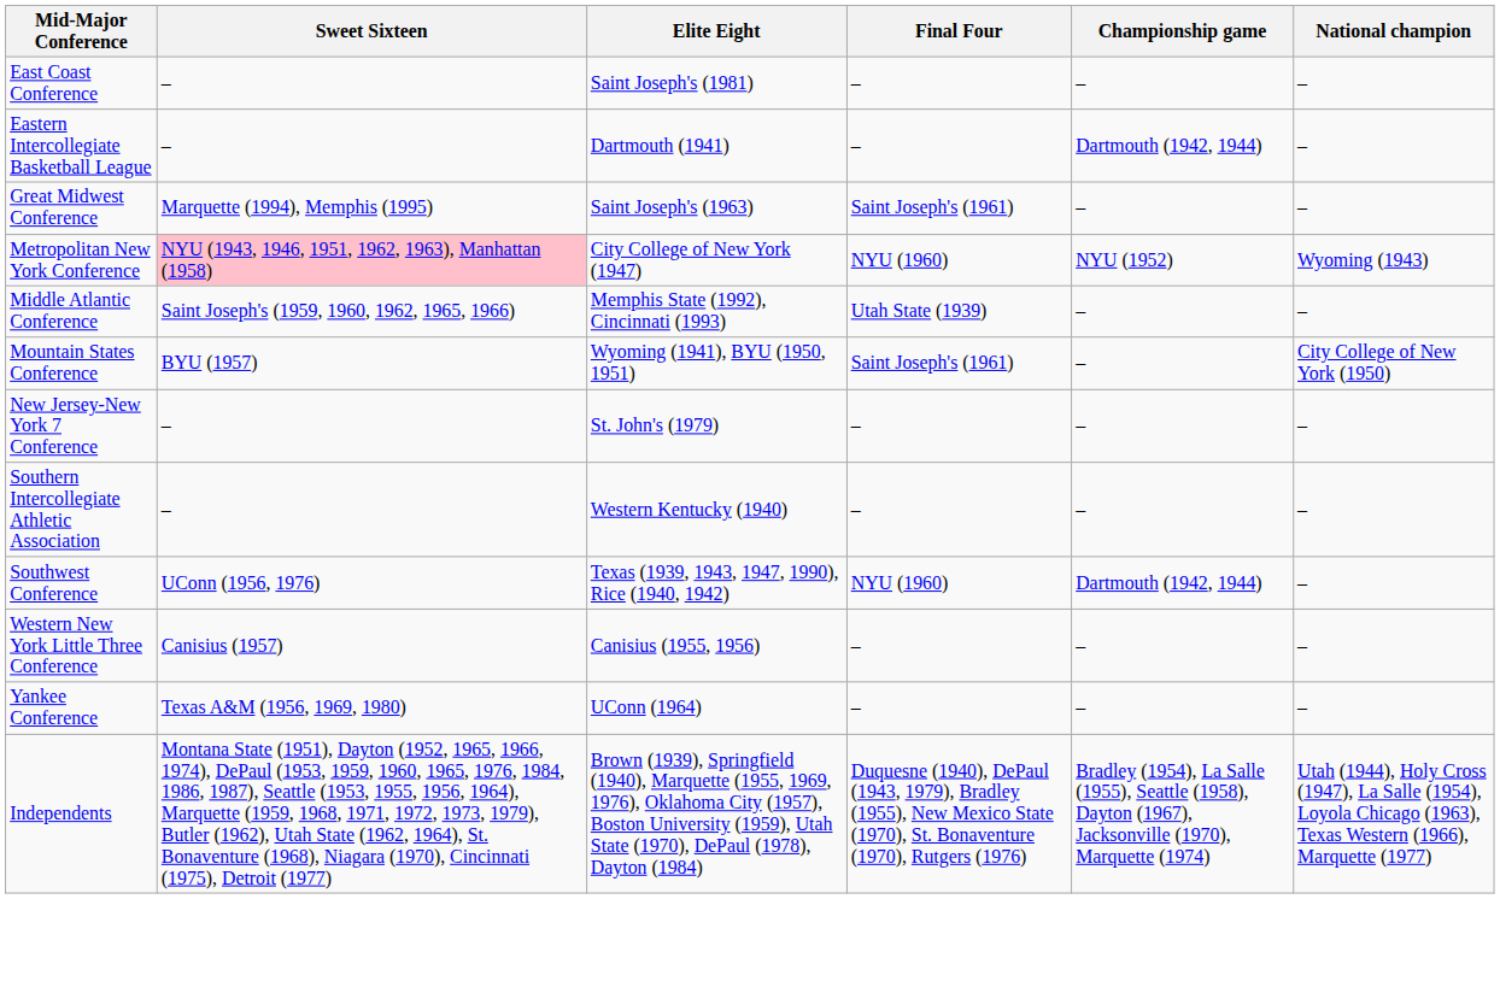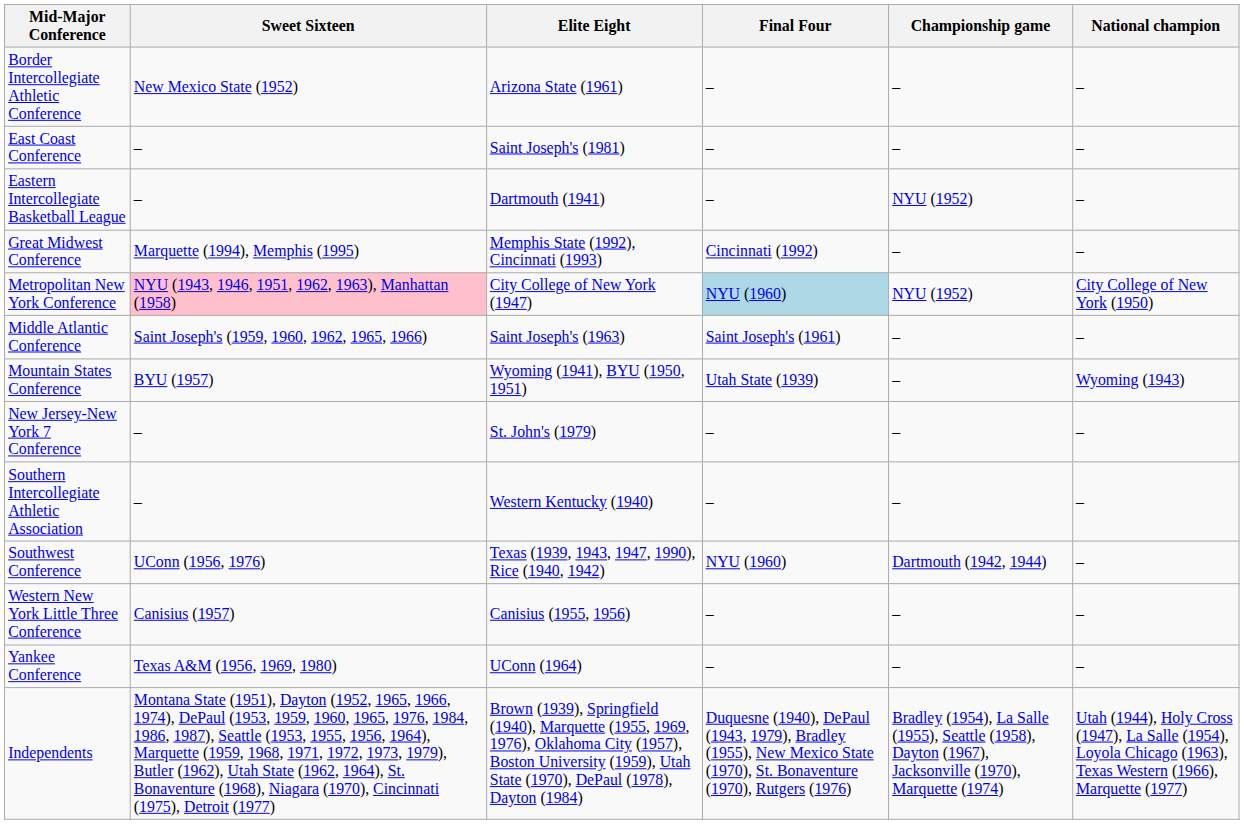 <table class="wikitable">
 <tr>
 <th>Mid-Major Conference</th>
 <th>Sweet Sixteen</th>
 <th>Elite Eight</th>
 <th>Final Four</th>
 <th>Championship game</th>
 <th>National champion</th>
+</tr>
+<tr>
+<td><a href='#'>Border Intercollegiate Athletic Conference</a></td>
+<td><a href='#'>New Mexico State</a> (<a href='#'>1952</a>)</td>
+<td><a href='#'>Arizona State</a> (<a href='#'>1961</a>)</td>
+<td>–</td>
+<td>–</td>
+<td>–</td>
 </tr>
 <tr>
 <td><a href='#'>East Coast Conference</a></td>
 <td>–</td>
 <td><a href='#'>Saint Joseph's</a> (<a href='#'>1981</a>)</td>
 <td>–</td>
 <td>–</td>
 <td>–</td>
 </tr>
 <tr>
 <td><a href='#'>Eastern Intercollegiate Basketball League</a></td>
 <td>–</td>
 <td><a href='#'>Dartmouth</a> (<a href='#'>1941</a>)</td>
 <td>–</td>
-<td><a href='#'>Dartmouth</a> (<a href='#'>1942</a>, <a href='#'>1944</a>)</td>
+<td><a href='#'>NYU</a> (<a href='#'>1952</a>)</td>
 <td>–</td>
 </tr>
 <tr>
 <td><a href='#'>Great Midwest Conference</a></td>
 <td><a href='#'>Marquette</a> (<a href='#'>1994</a>), <a href='#'>Memphis</a> (<a href='#'>1995</a>)</td>
-<td><a href='#'>Saint Joseph's</a> (<a href='#'>1963</a>)</td>
-<td><a href='#'>Saint Joseph's</a> (<a href='#'>1961</a>)</td>
+<td><a href='#'>Memphis State</a> (<a href='#'>1992</a>), <a href='#'>Cincinnati</a> (<a href='#'>1993</a>)</td>
+<td><a href='#'>Cincinnati</a> (<a href='#'>1992</a>)</td>
 <td>–</td>
 <td>–</td>
 </tr>
 <tr>
 <td><a href='#'>Metropolitan New York Conference</a></td>
 <td style="background: pink;"><a href='#'>NYU</a> (<a href='#'>1943</a>, <a href='#'>1946</a>, <a href='#'>1951</a>, <a href='#'>1962</a>, <a href='#'>1963</a>), <a href='#'>Manhattan</a> (<a href='#'>1958</a>)</td>
 <td><a href='#'>City College of New York</a> (<a href='#'>1947</a>)</td>
-<td><a href='#'>NYU</a> (<a href='#'>1960</a>)</td>
+<td style="background: lightblue;"><a href='#'>NYU</a> (<a href='#'>1960</a>)</td>
 <td><a href='#'>NYU</a> (<a href='#'>1952</a>)</td>
-<td><a href='#'>Wyoming</a> (<a href='#'>1943</a>)</td>
+<td><a href='#'>City College of New York</a> (<a href='#'>1950</a>)</td>
 </tr>
 <tr>
 <td><a href='#'>Middle Atlantic Conference</a></td>
 <td><a href='#'>Saint Joseph's</a> (<a href='#'>1959</a>, <a href='#'>1960</a>, <a href='#'>1962</a>, <a href='#'>1965</a>, <a href='#'>1966</a>)</td>
-<td><a href='#'>Memphis State</a> (<a href='#'>1992</a>), <a href='#'>Cincinnati</a> (<a href='#'>1993</a>)</td>
-<td><a href='#'>Utah State</a> (<a href='#'>1939</a>)</td>
+<td><a href='#'>Saint Joseph's</a> (<a href='#'>1963</a>)</td>
+<td><a href='#'>Saint Joseph's</a> (<a href='#'>1961</a>)</td>
 <td>–</td>
 <td>–</td>
 </tr>
 <tr>
 <td><a href='#'>Mountain States Conference</a></td>
 <td><a href='#'>BYU</a> (<a href='#'>1957</a>)</td>
 <td><a href='#'>Wyoming</a> (<a href='#'>1941</a>), <a href='#'>BYU</a> (<a href='#'>1950</a>, <a href='#'>1951</a>)</td>
-<td><a href='#'>Saint Joseph's</a> (<a href='#'>1961</a>)</td>
+<td><a href='#'>Utah State</a> (<a href='#'>1939</a>)</td>
 <td>–</td>
-<td><a href='#'>City College of New York</a> (<a href='#'>1950</a>)</td>
+<td><a href='#'>Wyoming</a> (<a href='#'>1943</a>)</td>
 </tr>
 <tr>
 <td><a href='#'>New Jersey-New York 7 Conference</a></td>
 <td>–</td>
 <td><a href='#'>St. John's</a> (<a href='#'>1979</a>)</td>
 <td>–</td>
 <td>–</td>
 <td>–</td>
 </tr>
 <tr>
 <td><a href='#'>Southern Intercollegiate Athletic Association</a></td>
 <td>–</td>
 <td><a href='#'>Western Kentucky</a> (<a href='#'>1940</a>)</td>
 <td>–</td>
 <td>–</td>
 <td>–</td>
 </tr>
 <tr>
 <td><a href='#'>Southwest Conference</a></td>
 <td><a href='#'>UConn</a> (<a href='#'>1956</a>, <a href='#'>1976</a>)</td>
 <td><a href='#'>Texas</a> (<a href='#'>1939</a>, <a href='#'>1943</a>, <a href='#'>1947</a>, <a href='#'>1990</a>), <a href='#'>Rice</a> (<a href='#'>1940</a>, <a href='#'>1942</a>)</td>
 <td><a href='#'>NYU</a> (<a href='#'>1960</a>)</td>
 <td><a href='#'>Dartmouth</a> (<a href='#'>1942</a>, <a href='#'>1944</a>)</td>
 <td>–</td>
 </tr>
 <tr>
 <td><a href='#'>Western New York Little Three Conference</a></td>
 <td><a href='#'>Canisius</a> (<a href='#'>1957</a>)</td>
 <td><a href='#'>Canisius</a> (<a href='#'>1955</a>, <a href='#'>1956</a>)</td>
 <td>–</td>
 <td>–</td>
 <td>–</td>
 </tr>
 <tr>
 <td><a href='#'>Yankee Conference</a></td>
 <td><a href='#'>Texas A&M</a> (<a href='#'>1956</a>, <a href='#'>1969</a>, <a href='#'>1980</a>)</td>
 <td><a href='#'>UConn</a> (<a href='#'>1964</a>)</td>
 <td>–</td>
 <td>–</td>
 <td>–</td>
 </tr>
 <tr>
 <td><a href='#'>Independents</a></td>
 <td><a href='#'>Montana State</a> (<a href='#'>1951</a>), <a href='#'>Dayton</a> (<a href='#'>1952</a>, <a href='#'>1965</a>, <a href='#'>1966</a>, <a href='#'>1974</a>), <a href='#'>DePaul</a> (<a href='#'>1953</a>, <a href='#'>1959</a>, <a href='#'>1960</a>, <a href='#'>1965</a>, <a href='#'>1976</a>, <a href='#'>1984</a>, <a href='#'>1986</a>, <a href='#'>1987</a>), <a href='#'>Seattle</a> (<a href='#'>1953</a>, <a href='#'>1955</a>, <a href='#'>1956</a>, <a href='#'>1964</a>), <a href='#'>Marquette</a> (<a href='#'>1959</a>, <a href='#'>1968</a>, <a href='#'>1971</a>, <a href='#'>1972</a>, <a href='#'>1973</a>, <a href='#'>1979</a>), <a href='#'>Butler</a> (<a href='#'>1962</a>), <a href='#'>Utah State</a> (<a href='#'>1962</a>, <a href='#'>1964</a>), <a href='#'>St. Bonaventure</a> (<a href='#'>1968</a>), <a href='#'>Niagara</a> (<a href='#'>1970</a>), <a href='#'>Cincinnati</a> (<a href='#'>1975</a>), <a href='#'>Detroit</a> (<a href='#'>1977</a>)</td>
 <td><a href='#'>Brown</a> (<a href='#'>1939</a>), <a href='#'>Springfield</a> (<a href='#'>1940</a>), <a href='#'>Marquette</a> (<a href='#'>1955</a>, <a href='#'>1969</a>, <a href='#'>1976</a>), <a href='#'>Oklahoma City</a> (<a href='#'>1957</a>), <a href='#'>Boston University</a> (<a href='#'>1959</a>), <a href='#'>Utah State</a> (<a href='#'>1970</a>), <a href='#'>DePaul</a> (<a href='#'>1978</a>), <a href='#'>Dayton</a> (<a href='#'>1984</a>)</td>
 <td><a href='#'>Duquesne</a> (<a href='#'>1940</a>), <a href='#'>DePaul</a> (<a href='#'>1943</a>, <a href='#'>1979</a>), <a href='#'>Bradley</a> (<a href='#'>1955</a>), <a href='#'>New Mexico State</a> (<a href='#'>1970</a>), <a href='#'>St. Bonaventure</a> (<a href='#'>1970</a>), <a href='#'>Rutgers</a> (<a href='#'>1976</a>)</td>
 <td><a href='#'>Bradley</a> (<a href='#'>1954</a>), <a href='#'>La Salle</a> (<a href='#'>1955</a>), <a href='#'>Seattle</a> (<a href='#'>1958</a>), <a href='#'>Dayton</a> (<a href='#'>1967</a>), <a href='#'>Jacksonville</a> (<a href='#'>1970</a>), <a href='#'>Marquette</a> (<a href='#'>1974</a>)</td>
 <td><a href='#'>Utah</a> (<a href='#'>1944</a>), <a href='#'>Holy Cross</a> (<a href='#'>1947</a>), <a href='#'>La Salle</a> (<a href='#'>1954</a>), <a href='#'>Loyola Chicago</a> (<a href='#'>1963</a>), <a href='#'>Texas Western</a> (<a href='#'>1966</a>), <a href='#'>Marquette</a> (<a href='#'>1977</a>)</td>
 </tr>
 </table>
